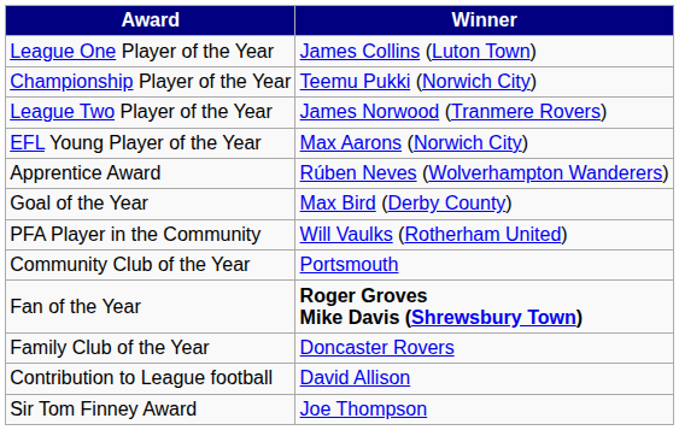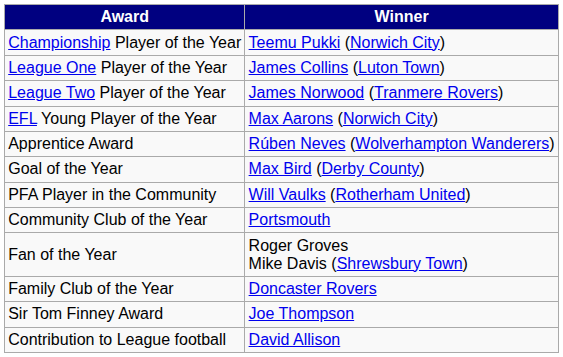 <table class="wikitable">
 <tr>
 <th style="background-color: navy; color: white;">Award</th>
 <th style="background-color: navy; color: white;">Winner</th>
 </tr>
 <tr>
+<td><a href='#'>Championship</a> Player of the Year</td>
+<td><a href='#'>Teemu Pukki</a> (<a href='#'>Norwich City</a>)</td>
+</tr>
+<tr>
 <td><a href='#'>League One</a> Player of the Year</td>
 <td><a href='#'>James Collins</a> (<a href='#'>Luton Town</a>)</td>
-</tr>
-<tr>
-<td><a href='#'>Championship</a> Player of the Year</td>
-<td><a href='#'>Teemu Pukki</a> (<a href='#'>Norwich City</a>)</td>
 </tr>
 <tr>
 <td><a href='#'>League Two</a> Player of the Year</td>
 <td><a href='#'>James Norwood</a> (<a href='#'>Tranmere Rovers</a>)</td>
 </tr>
 <tr>
 <td><a href='#'>EFL</a> Young Player of the Year</td>
 <td><a href='#'>Max Aarons</a> (<a href='#'>Norwich City</a>)</td>
 </tr>
 <tr>
 <td>Apprentice Award</td>
 <td><a href='#'>Rúben Neves</a> (<a href='#'>Wolverhampton Wanderers</a>)</td>
 </tr>
 <tr>
 <td>Goal of the Year</td>
 <td><a href='#'>Max Bird</a> (<a href='#'>Derby County</a>)</td>
 </tr>
 <tr>
 <td>PFA Player in the Community</td>
 <td><a href='#'>Will Vaulks</a> (<a href='#'>Rotherham United</a>)</td>
 </tr>
 <tr>
 <td>Community Club of the Year</td>
 <td><a href='#'>Portsmouth</a></td>
 </tr>
 <tr>
 <td>Fan of the Year</td>
-<td><strong>Roger Groves<br>Mike Davis (<a href='#'>Shrewsbury Town</a>)</strong></td>
+<td>Roger Groves<br>Mike Davis (<a href='#'>Shrewsbury Town</a>)</td>
 </tr>
 <tr>
 <td>Family Club of the Year</td>
 <td><a href='#'>Doncaster Rovers</a></td>
 </tr>
 <tr>
+<td>Sir Tom Finney Award</td>
+<td><a href='#'>Joe Thompson</a></td>
+</tr>
+<tr>
 <td>Contribution to League football</td>
 <td><a href='#'>David Allison</a></td>
 </tr>
-<tr>
-<td>Sir Tom Finney Award</td>
-<td><a href='#'>Joe Thompson</a></td>
-</tr>
 </table>
